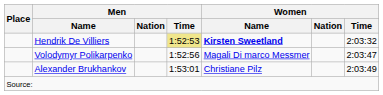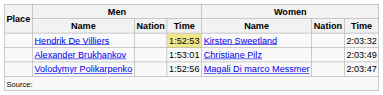 <table class=wikitable style="font-size:95%">
 <tr>
 <th rowspan="2">Place</th>
 <th colspan="3">Men</th>
 <th colspan="3">Women</th>
 </tr>
 <tr>
 <th>Name</th>
 <th>Nation</th>
 <th>Time</th>
 <th>Name</th>
 <th>Nation</th>
 <th>Time</th>
 </tr>
 <tr>
 <td align="center"></td>
 <td><a href='#'>Hendrik De Villiers</a></td>
 <td></td>
 <td style="background: khaki;">1:52:53</td>
-<td><strong><a href='#'>Kirsten Sweetland</a></strong></td>
+<td><a href='#'>Kirsten Sweetland</a></td>
 <td></td>
 <td>2:03:32</td>
+</tr>
+<tr>
+<td align="center"></td>
+<td><a href='#'>Alexander Brukhankov</a></td>
+<td></td>
+<td>1:53:01</td>
+<td><a href='#'>Christiane Pilz</a></td>
+<td></td>
+<td>2:03:49</td>
 </tr>
 <tr>
 <td align="center"></td>
 <td><a href='#'>Volodymyr Polikarpenko</a></td>
 <td></td>
 <td>1:52:56</td>
 <td><a href='#'>Magali Di marco Messmer</a></td>
 <td></td>
 <td>2:03:47</td>
 </tr>
 <tr>
-<td align="center"></td>
-<td><a href='#'>Alexander Brukhankov</a></td>
-<td></td>
-<td>1:53:01</td>
-<td><a href='#'>Christiane Pilz</a></td>
-<td></td>
-<td>2:03:49</td>
-</tr>
-<tr>
 <td colspan="7"><small>Source:</small></td>
 </tr>
 </table>
